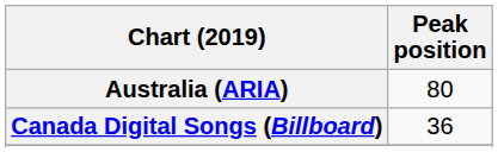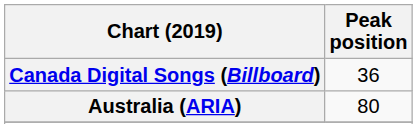 <table class="wikitable sortable plainrowheaders" style="text-align:center;">
 <tr>
 <th>Chart (2019)</th>
 <th>Peak<br>position</th>
 </tr>
 <tr>
+<th scope="row"><a href='#'>Canada Digital Songs</a> (<em><a href='#'>Billboard</a></em>)</th>
+<td>36</td>
+</tr>
+<tr>
 <th scope="row">Australia (<a href='#'>ARIA</a>)</th>
 <td>80</td>
-</tr>
-<tr>
-<th scope="row"><a href='#'>Canada Digital Songs</a> (<em><a href='#'>Billboard</a></em>)</th>
-<td>36</td>
 </tr>
 <tr>
 </tr>
 <tr>
 </tr>
 </table>
